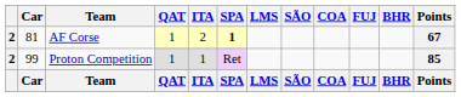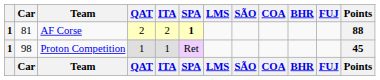 <table class="wikitable" style="font-size:85%; text-align:center;">
 <tr>
 <th></th>
 <th>Car</th>
 <th>Team</th>
 <th><a href='#'>QAT</a><br></th>
 <th><a href='#'>ITA</a><br></th>
 <th><a href='#'>SPA</a><br></th>
 <th><a href='#'>LMS</a><br></th>
 <th><a href='#'>SÃO</a><br></th>
 <th><a href='#'>COA</a><br></th>
+<th><a href='#'>BHR</a><br></th>
 <th><a href='#'>FUJ</a><br></th>
-<th><a href='#'>BHR</a><br></th>
 <th>Points</th>
 </tr>
 <tr>
-<th>2</th>
+<th>1</th>
 <td>81</td>
 <td align="left"> <a href='#'>AF Corse</a></td>
-<td style="background:#ffffbf;">1</td>
+<td style="background:#ffffbf;">2</td>
 <td style="background:#ffffbf;">2</td>
 <td style="background:#ffffbf;"><strong>1</strong></td>
 <td></td>
 <td></td>
 <td></td>
 <td></td>
 <td></td>
-<th>67</th>
+<th>88</th>
 </tr>
 <tr>
-<th>2</th>
-<td>99</td>
+<th>1</th>
+<td>98</td>
 <td align="left"> <a href='#'>Proton Competition</a></td>
 <td style="background:#dfdfdf;">1</td>
 <td style="background:#dfdfdf;">1</td>
 <td style="background:#efcfff;">Ret</td>
 <td></td>
 <td></td>
 <td></td>
 <td></td>
 <td></td>
-<th>85</th>
+<th>45</th>
 </tr>
 <tr>
 <th></th>
 <th>Car</th>
 <th>Team</th>
 <th><a href='#'>QAT</a><br></th>
 <th><a href='#'>ITA</a><br></th>
 <th><a href='#'>SPA</a><br></th>
 <th><a href='#'>LMS</a><br></th>
 <th><a href='#'>SÃO</a><br></th>
 <th><a href='#'>COA</a><br></th>
+<th><a href='#'>BHR</a><br></th>
 <th><a href='#'>FUJ</a><br></th>
-<th><a href='#'>BHR</a><br></th>
 <th>Points</th>
 </tr>
 </table>
